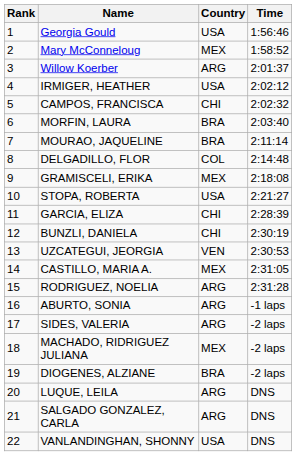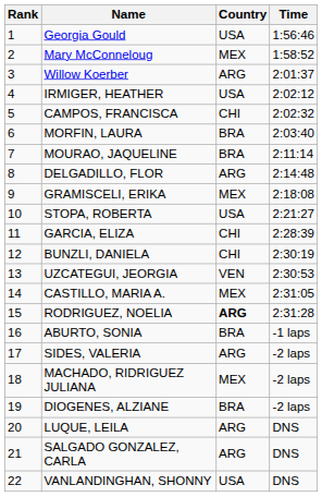 <table class="wikitable" width=400>
 <tr>
 <th>Rank</th>
 <th>Name</th>
 <th>Country</th>
 <th>Time</th>
 </tr>
 <tr>
 <td>1</td>
 <td><a href='#'>Georgia Gould</a></td>
 <td>USA</td>
 <td>1:56:46</td>
 </tr>
 <tr>
 <td>2</td>
 <td><a href='#'>Mary McConneloug</a></td>
 <td>MEX</td>
 <td>1:58:52</td>
 </tr>
 <tr>
 <td>3</td>
 <td><a href='#'>Willow Koerber</a></td>
 <td>ARG</td>
 <td>2:01:37</td>
 </tr>
 <tr>
 <td>4</td>
 <td>IRMIGER, HEATHER</td>
 <td>USA</td>
 <td>2:02:12</td>
 </tr>
 <tr>
 <td>5</td>
 <td>CAMPOS, FRANCISCA</td>
 <td>CHI</td>
 <td>2:02:32</td>
 </tr>
 <tr>
 <td>6</td>
 <td>MORFIN, LAURA</td>
 <td>BRA</td>
 <td>2:03:40</td>
 </tr>
 <tr>
 <td>7</td>
 <td>MOURAO, JAQUELINE</td>
 <td>BRA</td>
 <td>2:11:14</td>
 </tr>
 <tr>
 <td>8</td>
 <td>DELGADILLO, FLOR</td>
-<td>COL</td>
+<td>ARG</td>
 <td>2:14:48</td>
 </tr>
 <tr>
 <td>9</td>
 <td>GRAMISCELI, ERIKA</td>
 <td>MEX</td>
 <td>2:18:08</td>
 </tr>
 <tr>
 <td>10</td>
 <td>STOPA, ROBERTA</td>
 <td>USA</td>
 <td>2:21:27</td>
 </tr>
 <tr>
 <td>11</td>
 <td>GARCIA, ELIZA</td>
 <td>CHI</td>
 <td>2:28:39</td>
 </tr>
 <tr>
 <td>12</td>
 <td>BUNZLI, DANIELA</td>
 <td>CHI</td>
 <td>2:30:19</td>
 </tr>
 <tr>
 <td>13</td>
 <td>UZCATEGUI, JEORGIA</td>
 <td>VEN</td>
 <td>2:30:53</td>
 </tr>
 <tr>
 <td>14</td>
 <td>CASTILLO, MARIA A.</td>
 <td>MEX</td>
 <td>2:31:05</td>
 </tr>
 <tr>
 <td>15</td>
 <td>RODRIGUEZ, NOELIA</td>
-<td>ARG</td>
+<td><strong>ARG</strong></td>
 <td>2:31:28</td>
 </tr>
 <tr>
 <td>16</td>
 <td>ABURTO, SONIA</td>
-<td>ARG</td>
+<td>BRA</td>
 <td>-1 laps</td>
 </tr>
 <tr>
 <td>17</td>
 <td>SIDES, VALERIA</td>
 <td>ARG</td>
 <td>-2 laps</td>
 </tr>
 <tr>
 <td>18</td>
 <td>MACHADO, RIDRIGUEZ JULIANA</td>
 <td>MEX</td>
 <td>-2 laps</td>
 </tr>
 <tr>
 <td>19</td>
 <td>DIOGENES, ALZIANE</td>
 <td>BRA</td>
 <td>-2 laps</td>
 </tr>
 <tr>
 <td>20</td>
 <td>LUQUE, LEILA</td>
 <td>ARG</td>
 <td>DNS</td>
 </tr>
 <tr>
 <td>21</td>
 <td>SALGADO GONZALEZ, CARLA</td>
 <td>ARG</td>
 <td>DNS</td>
 </tr>
 <tr>
 <td>22</td>
 <td>VANLANDINGHAN, SHONNY</td>
 <td>USA</td>
 <td>DNS</td>
 </tr>
 </table>
